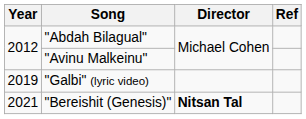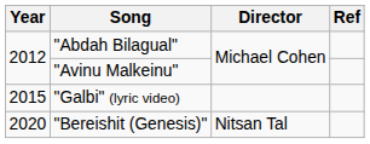 <table class="wikitable">
 <tr>
 <th>Year</th>
 <th>Song</th>
 <th>Director</th>
 <th>Ref</th>
 </tr>
 <tr>
 <td rowspan="2">2012</td>
 <td>"Abdah Bilagual"</td>
 <td rowspan="2">Michael Cohen</td>
 <td></td>
 </tr>
 <tr>
 <td>"Avinu Malkeinu"</td>
 <td></td>
 </tr>
 <tr>
-<td>2019</td>
+<td>2015</td>
 <td>"Galbi" <small>(lyric video)</small></td>
 <td></td>
 <td></td>
 </tr>
 <tr>
-<td>2021</td>
+<td>2020</td>
 <td>"Bereishit (Genesis)"</td>
-<td><strong>Nitsan Tal</strong></td>
+<td>Nitsan Tal</td>
 <td></td>
 </tr>
 </table>
